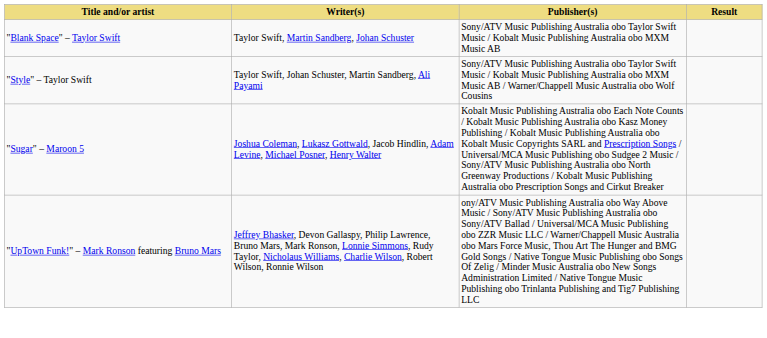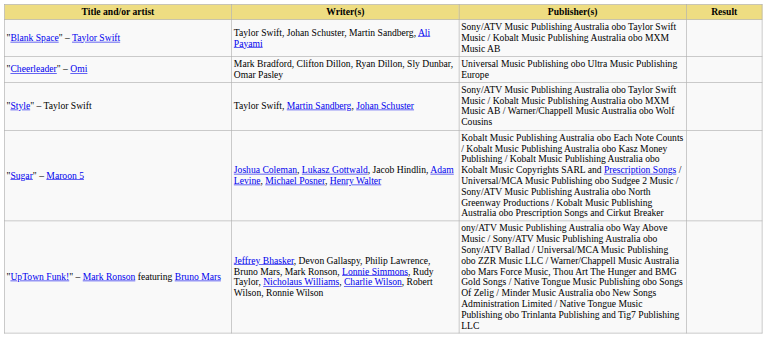 <table class="wikitable" width=100%>
 <tr>
 <th style="width:30%;background:#EEDD82;">Title and/or artist</th>
 <th style="width:30%;background:#EEDD82;">Writer(s)</th>
 <th style="width:30%;background:#EEDD82;">Publisher(s)</th>
 <th style="width:10%;background:#EEDD82;">Result</th>
 </tr>
 <tr>
 <td>"<a href='#'>Blank Space</a>" – <a href='#'>Taylor Swift</a></td>
-<td>Taylor Swift, <a href='#'>Martin Sandberg</a>, <a href='#'>Johan Schuster</a></td>
+<td>Taylor Swift, Johan Schuster, Martin Sandberg, <a href='#'>Ali Payami</a></td>
 <td>Sony/ATV Music Publishing Australia obo Taylor Swift Music / Kobalt Music Publishing Australia obo MXM Music AB</td>
 <td></td>
 </tr>
 <tr>
+<td>"<a href='#'>Cheerleader</a>" – <a href='#'>Omi</a></td>
+<td>Mark Bradford, Clifton Dillon, Ryan Dillon, Sly Dunbar, Omar Pasley</td>
+<td>Universal Music Publishing obo Ultra Music Publishing Europe</td>
+<td></td>
+</tr>
+<tr>
 <td>"<a href='#'>Style</a>" – Taylor Swift</td>
-<td>Taylor Swift, Johan Schuster, Martin Sandberg, <a href='#'>Ali Payami</a></td>
+<td>Taylor Swift, <a href='#'>Martin Sandberg</a>, <a href='#'>Johan Schuster</a></td>
 <td>Sony/ATV Music Publishing Australia obo Taylor Swift Music / Kobalt Music Publishing Australia obo MXM Music AB / Warner/Chappell Music Australia obo Wolf Cousins</td>
 <td></td>
 </tr>
 <tr>
 <td>"<a href='#'>Sugar</a>" – <a href='#'>Maroon 5</a></td>
 <td><a href='#'>Joshua Coleman</a>, <a href='#'>Lukasz Gottwald</a>, Jacob Hindlin, <a href='#'>Adam Levine</a>, <a href='#'>Michael Posner</a>, <a href='#'>Henry Walter</a></td>
 <td>Kobalt Music Publishing Australia obo Each Note Counts / Kobalt Music Publishing Australia obo Kasz Money Publishing / Kobalt Music Publishing Australia obo Kobalt Music Copyrights SARL and <a href='#'>Prescription Songs</a> / Universal/MCA Music Publishing obo Sudgee 2 Music / Sony/ATV Music Publishing Australia obo North Greenway Productions / Kobalt Music Publishing Australia obo Prescription Songs and Cirkut Breaker</td>
 <td></td>
 </tr>
 <tr>
 <td>"<a href='#'>UpTown Funk!</a>" – <a href='#'>Mark Ronson</a> featuring <a href='#'>Bruno Mars</a></td>
 <td><a href='#'>Jeffrey Bhasker</a>, Devon Gallaspy, Philip Lawrence, Bruno Mars, Mark Ronson, <a href='#'>Lonnie Simmons</a>, Rudy Taylor, <a href='#'>Nicholaus Williams</a>, <a href='#'>Charlie Wilson</a>, Robert Wilson, Ronnie Wilson</td>
 <td>ony/ATV Music Publishing Australia obo Way Above Music / Sony/ATV Music Publishing Australia obo Sony/ATV Ballad / Universal/MCA Music Publishing obo ZZR Music LLC / Warner/Chappell Music Australia obo Mars Force Music, Thou Art The Hunger and BMG Gold Songs / Native Tongue Music Publishing obo Songs Of Zelig / Minder Music Australia obo New Songs Administration Limited / Native Tongue Music Publishing obo Trinlanta Publishing and Tig7 Publishing LLC</td>
 <td></td>
 </tr>
 </table>
